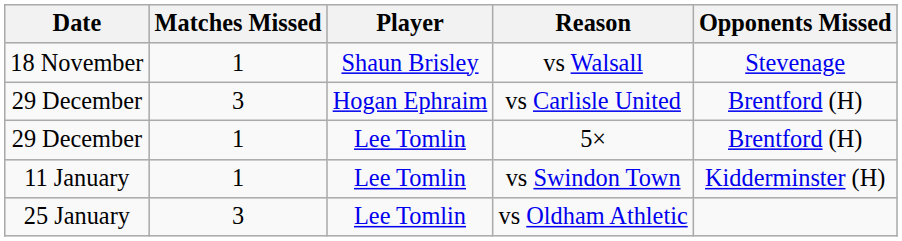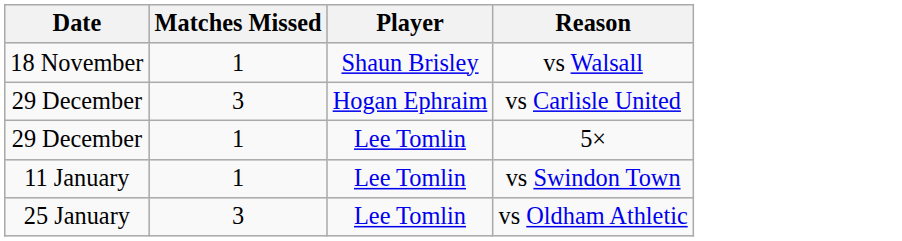 <table class="wikitable" style="text-align: center">
 <tr>
 <th>Date</th>
 <th>Matches Missed</th>
 <th>Player</th>
 <th>Reason</th>
-<th>Opponents Missed</th>
 </tr>
 <tr>
 <td>18 November</td>
 <td>1</td>
 <td><a href='#'>Shaun Brisley</a></td>
 <td> vs <a href='#'>Walsall</a></td>
-<td><a href='#'>Stevenage</a></td>
 </tr>
 <tr>
 <td>29 December</td>
 <td>3</td>
 <td><a href='#'>Hogan Ephraim</a></td>
 <td> vs <a href='#'>Carlisle United</a></td>
-<td><a href='#'>Brentford</a> (H)</td>
 </tr>
 <tr>
 <td>29 December</td>
 <td>1</td>
 <td><a href='#'>Lee Tomlin</a></td>
 <td>5× </td>
-<td><a href='#'>Brentford</a> (H)</td>
 </tr>
 <tr>
 <td>11 January</td>
 <td>1</td>
 <td><a href='#'>Lee Tomlin</a></td>
 <td> vs <a href='#'>Swindon Town</a></td>
-<td><a href='#'>Kidderminster</a> (H)</td>
 </tr>
 <tr>
 <td>25 January</td>
 <td>3</td>
 <td><a href='#'>Lee Tomlin</a></td>
 <td> vs <a href='#'>Oldham Athletic</a></td>
-<td></td>
 </tr>
 </table>
